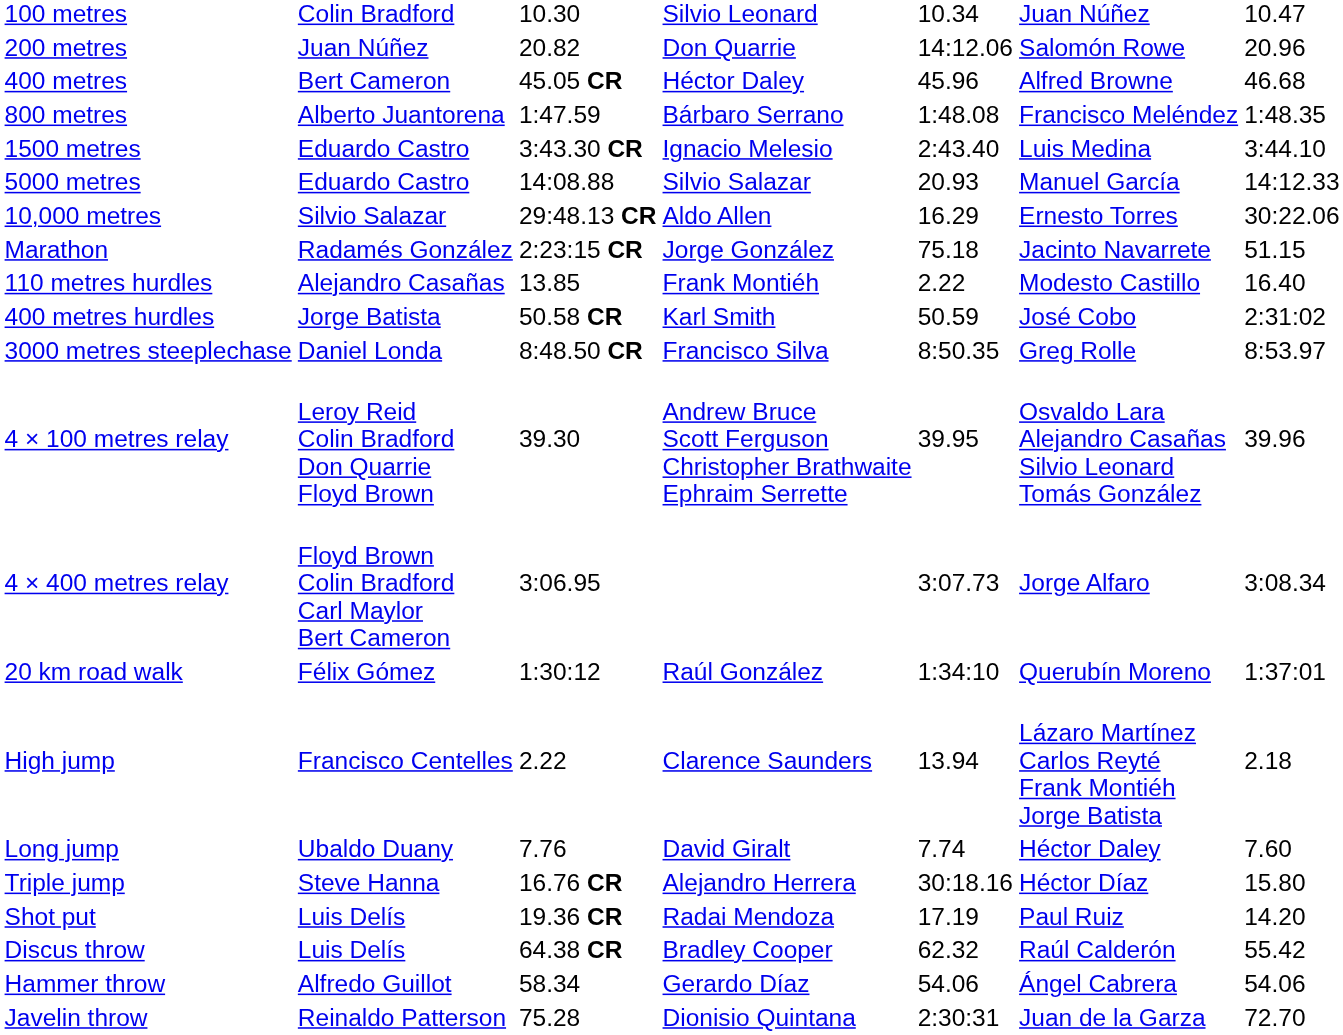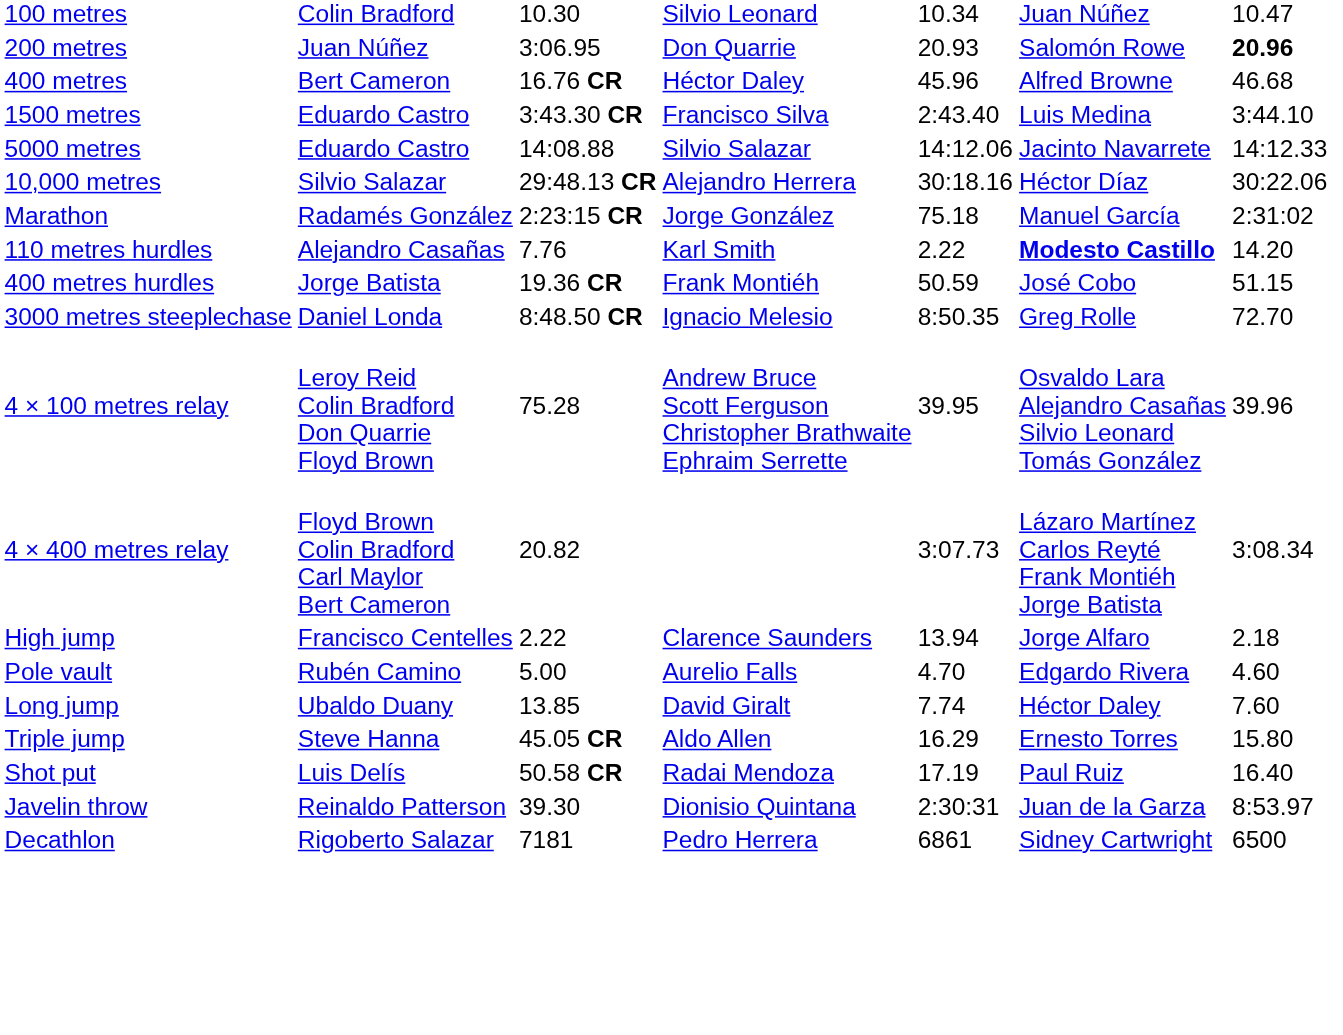 <table>
 <tr>
 <td><a href='#'>100 metres</a></td>
 <td><a href='#'>Colin Bradford</a><br> </td>
 <td>10.30</td>
 <td><a href='#'>Silvio Leonard</a><br> </td>
 <td>10.34</td>
 <td><a href='#'>Juan Núñez</a><br> </td>
 <td>10.47</td>
 </tr>
 <tr>
 <td><a href='#'>200 metres</a></td>
 <td><a href='#'>Juan Núñez</a><br> </td>
-<td>20.82</td>
+<td>3:06.95</td>
 <td><a href='#'>Don Quarrie</a><br> </td>
-<td>14:12.06</td>
+<td>20.93</td>
 <td><a href='#'>Salomón Rowe</a><br> </td>
-<td>20.96</td>
+<td><strong>20.96</strong></td>
 </tr>
 <tr>
 <td><a href='#'>400 metres</a></td>
 <td><a href='#'>Bert Cameron</a><br> </td>
-<td>45.05 <strong>CR</strong></td>
+<td>16.76 <strong>CR</strong></td>
 <td><a href='#'>Héctor Daley</a><br> </td>
 <td>45.96</td>
 <td><a href='#'>Alfred Browne</a><br> </td>
 <td>46.68</td>
 </tr>
 <tr>
-<td><a href='#'>800 metres</a></td>
-<td><a href='#'>Alberto Juantorena</a><br> </td>
-<td>1:47.59</td>
-<td><a href='#'>Bárbaro Serrano</a><br> </td>
-<td>1:48.08</td>
-<td><a href='#'>Francisco Meléndez</a><br> </td>
-<td>1:48.35</td>
-</tr>
-<tr>
 <td><a href='#'>1500 metres</a></td>
 <td><a href='#'>Eduardo Castro</a><br> </td>
 <td>3:43.30 <strong>CR</strong></td>
-<td><a href='#'>Ignacio Melesio</a><br> </td>
+<td><a href='#'>Francisco Silva</a><br> </td>
 <td>2:43.40</td>
 <td><a href='#'>Luis Medina</a><br> </td>
 <td>3:44.10</td>
 </tr>
 <tr>
 <td><a href='#'>5000 metres</a></td>
 <td><a href='#'>Eduardo Castro</a><br> </td>
 <td>14:08.88</td>
 <td><a href='#'>Silvio Salazar</a><br> </td>
-<td>20.93</td>
-<td><a href='#'>Manuel García</a><br> </td>
+<td>14:12.06</td>
+<td><a href='#'>Jacinto Navarrete</a><br> </td>
 <td>14:12.33</td>
 </tr>
 <tr>
 <td><a href='#'>10,000 metres</a></td>
 <td><a href='#'>Silvio Salazar</a><br> </td>
 <td>29:48.13 <strong>CR</strong></td>
-<td><a href='#'>Aldo Allen</a><br> </td>
-<td>16.29</td>
-<td><a href='#'>Ernesto Torres</a><br> </td>
+<td><a href='#'>Alejandro Herrera</a><br> </td>
+<td>30:18.16</td>
+<td><a href='#'>Héctor Díaz</a><br> </td>
 <td>30:22.06</td>
 </tr>
 <tr>
 <td><a href='#'>Marathon</a></td>
 <td><a href='#'>Radamés González</a><br> </td>
 <td>2:23:15 <strong>CR</strong></td>
 <td><a href='#'>Jorge González</a><br> </td>
 <td>75.18</td>
-<td><a href='#'>Jacinto Navarrete</a><br> </td>
-<td>51.15</td>
+<td><a href='#'>Manuel García</a><br> </td>
+<td>2:31:02</td>
 </tr>
 <tr>
 <td><a href='#'>110 metres hurdles</a></td>
 <td><a href='#'>Alejandro Casañas</a><br> </td>
-<td>13.85</td>
-<td><a href='#'>Frank Montiéh</a><br> </td>
+<td>7.76</td>
+<td><a href='#'>Karl Smith</a><br> </td>
 <td>2.22</td>
-<td><a href='#'>Modesto Castillo</a><br> </td>
-<td>16.40</td>
+<td><strong><a href='#'>Modesto Castillo</a><br> </strong></td>
+<td>14.20</td>
 </tr>
 <tr>
 <td><a href='#'>400 metres hurdles</a></td>
 <td><a href='#'>Jorge Batista</a><br> </td>
-<td>50.58 <strong>CR</strong></td>
-<td><a href='#'>Karl Smith</a><br> </td>
+<td>19.36 <strong>CR</strong></td>
+<td><a href='#'>Frank Montiéh</a><br> </td>
 <td>50.59</td>
 <td><a href='#'>José Cobo</a><br> </td>
-<td>2:31:02</td>
+<td>51.15</td>
 </tr>
 <tr>
 <td><a href='#'>3000 metres steeplechase</a></td>
 <td><a href='#'>Daniel Londa</a><br> </td>
 <td>8:48.50 <strong>CR</strong></td>
-<td><a href='#'>Francisco Silva</a><br> </td>
+<td><a href='#'>Ignacio Melesio</a><br> </td>
 <td>8:50.35</td>
 <td><a href='#'>Greg Rolle</a><br> </td>
-<td>8:53.97</td>
+<td>72.70</td>
 </tr>
 <tr>
 <td><a href='#'>4 × 100 metres relay</a></td>
 <td><br><a href='#'>Leroy Reid</a><br><a href='#'>Colin Bradford</a><br><a href='#'>Don Quarrie</a><br><a href='#'>Floyd Brown</a></td>
-<td>39.30</td>
+<td>75.28</td>
 <td><br><a href='#'>Andrew Bruce</a><br><a href='#'>Scott Ferguson</a><br><a href='#'>Christopher Brathwaite</a><br><a href='#'>Ephraim Serrette</a></td>
 <td>39.95</td>
 <td><br><a href='#'>Osvaldo Lara</a><br><a href='#'>Alejandro Casañas</a><br><a href='#'>Silvio Leonard</a><br><a href='#'>Tomás González</a></td>
 <td>39.96</td>
 </tr>
 <tr>
 <td><a href='#'>4 × 400 metres relay</a></td>
 <td><br><a href='#'>Floyd Brown</a><br><a href='#'>Colin Bradford</a><br><a href='#'>Carl Maylor</a><br><a href='#'>Bert Cameron</a></td>
-<td>3:06.95</td>
+<td>20.82</td>
 <td></td>
 <td>3:07.73</td>
-<td><a href='#'>Jorge Alfaro</a><br> </td>
+<td><br><a href='#'>Lázaro Martínez</a><br><a href='#'>Carlos Reyté</a><br><a href='#'>Frank Montiéh</a><br><a href='#'>Jorge Batista</a></td>
 <td>3:08.34</td>
-</tr>
-<tr>
-<td><a href='#'>20 km road walk</a></td>
-<td><a href='#'>Félix Gómez</a><br> </td>
-<td>1:30:12</td>
-<td><a href='#'>Raúl González</a><br> </td>
-<td>1:34:10</td>
-<td><a href='#'>Querubín Moreno</a><br> </td>
-<td>1:37:01</td>
 </tr>
 <tr>
 <td><a href='#'>High jump</a></td>
 <td><a href='#'>Francisco Centelles</a><br> </td>
 <td>2.22</td>
 <td><a href='#'>Clarence Saunders</a><br> </td>
 <td>13.94</td>
-<td><br><a href='#'>Lázaro Martínez</a><br><a href='#'>Carlos Reyté</a><br><a href='#'>Frank Montiéh</a><br><a href='#'>Jorge Batista</a></td>
+<td><a href='#'>Jorge Alfaro</a><br> </td>
 <td>2.18</td>
+</tr>
+<tr>
+<td><a href='#'>Pole vault</a></td>
+<td><a href='#'>Rubén Camino</a><br> </td>
+<td>5.00</td>
+<td><a href='#'>Aurelio Falls</a><br> </td>
+<td>4.70</td>
+<td><a href='#'>Edgardo Rivera</a><br> </td>
+<td>4.60</td>
 </tr>
 <tr>
 <td><a href='#'>Long jump</a></td>
 <td><a href='#'>Ubaldo Duany</a><br> </td>
-<td>7.76</td>
+<td>13.85</td>
 <td><a href='#'>David Giralt</a><br> </td>
 <td>7.74</td>
 <td><a href='#'>Héctor Daley</a><br> </td>
 <td>7.60</td>
 </tr>
 <tr>
 <td><a href='#'>Triple jump</a></td>
 <td><a href='#'>Steve Hanna</a><br> </td>
-<td>16.76 <strong>CR</strong></td>
-<td><a href='#'>Alejandro Herrera</a><br> </td>
-<td>30:18.16</td>
-<td><a href='#'>Héctor Díaz</a><br> </td>
+<td>45.05 <strong>CR</strong></td>
+<td><a href='#'>Aldo Allen</a><br> </td>
+<td>16.29</td>
+<td><a href='#'>Ernesto Torres</a><br> </td>
 <td>15.80</td>
 </tr>
 <tr>
 <td><a href='#'>Shot put</a></td>
 <td><a href='#'>Luis Delís</a><br> </td>
-<td>19.36 <strong>CR</strong></td>
+<td>50.58 <strong>CR</strong></td>
 <td><a href='#'>Radai Mendoza</a><br> </td>
 <td>17.19</td>
 <td><a href='#'>Paul Ruiz</a><br> </td>
-<td>14.20</td>
-</tr>
-<tr>
-<td><a href='#'>Discus throw</a></td>
-<td><a href='#'>Luis Delís</a><br> </td>
-<td>64.38 <strong>CR</strong></td>
-<td><a href='#'>Bradley Cooper</a><br> </td>
-<td>62.32</td>
-<td><a href='#'>Raúl Calderón</a><br> </td>
-<td>55.42</td>
-</tr>
-<tr>
-<td><a href='#'>Hammer throw</a></td>
-<td><a href='#'>Alfredo Guillot</a><br> </td>
-<td>58.34</td>
-<td><a href='#'>Gerardo Díaz</a><br> </td>
-<td>54.06</td>
-<td><a href='#'>Ángel Cabrera</a><br> </td>
-<td>54.06</td>
+<td>16.40</td>
 </tr>
 <tr>
 <td><a href='#'>Javelin throw</a></td>
 <td><a href='#'>Reinaldo Patterson</a><br> </td>
-<td>75.28</td>
+<td>39.30</td>
 <td><a href='#'>Dionisio Quintana</a><br> </td>
 <td>2:30:31</td>
 <td><a href='#'>Juan de la Garza</a><br> </td>
-<td>72.70</td>
+<td>8:53.97</td>
+</tr>
+<tr>
+<td><a href='#'>Decathlon</a></td>
+<td><a href='#'>Rigoberto Salazar</a><br> </td>
+<td>7181</td>
+<td><a href='#'>Pedro Herrera</a><br> </td>
+<td>6861</td>
+<td><a href='#'>Sidney Cartwright</a><br> </td>
+<td>6500</td>
 </tr>
 </table>
